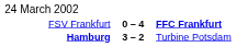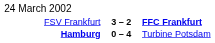 <table width=100% cellspacing=1>
 <tr>
 <th width=25%></th>
 <th width=10%></th>
 <th width=25%></th>
 <th></th>
 </tr>
 <tr>
 <td>24 March 2002</td>
 </tr>
 <tr style=font-size:90%>
 <td align=right><a href='#'>FSV Frankfurt</a></td>
-<td align=center><strong>0 – 4</strong></td>
+<td align=center><strong>3 – 2</strong></td>
 <td><strong><a href='#'>FFC Frankfurt</a></strong></td>
 </tr>
 <tr style=font-size:90%>
 <td align=right><strong><a href='#'>Hamburg</a></strong></td>
-<td align=center><strong>3 – 2</strong></td>
+<td align=center><strong>0 – 4</strong></td>
 <td><a href='#'>Turbine Potsdam</a></td>
 </tr>
 </table>
